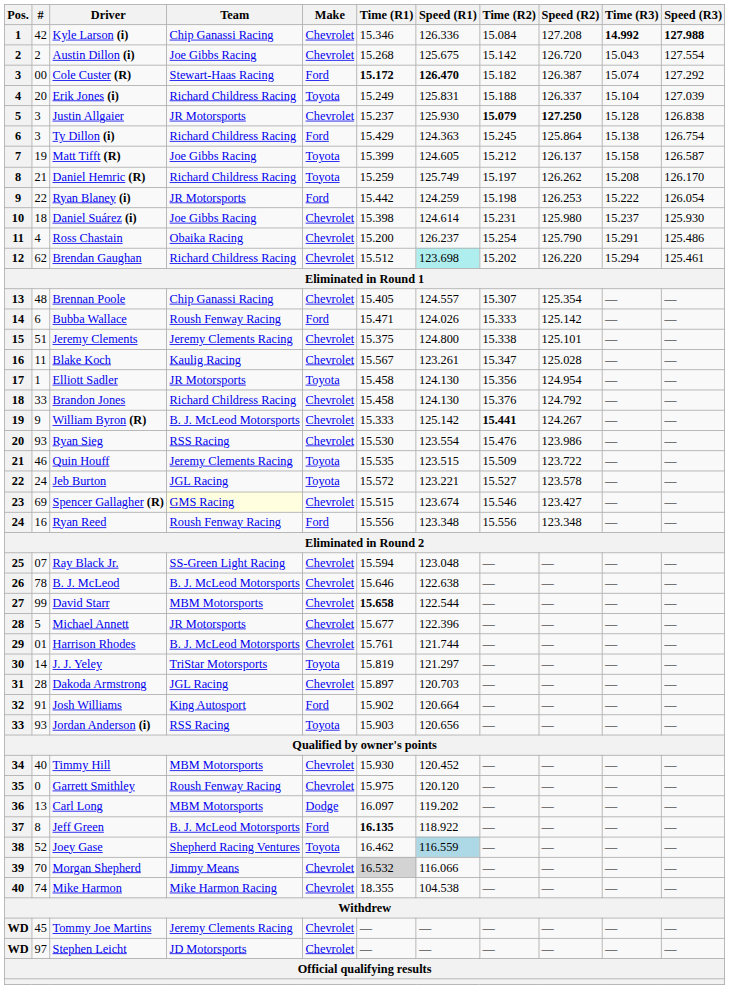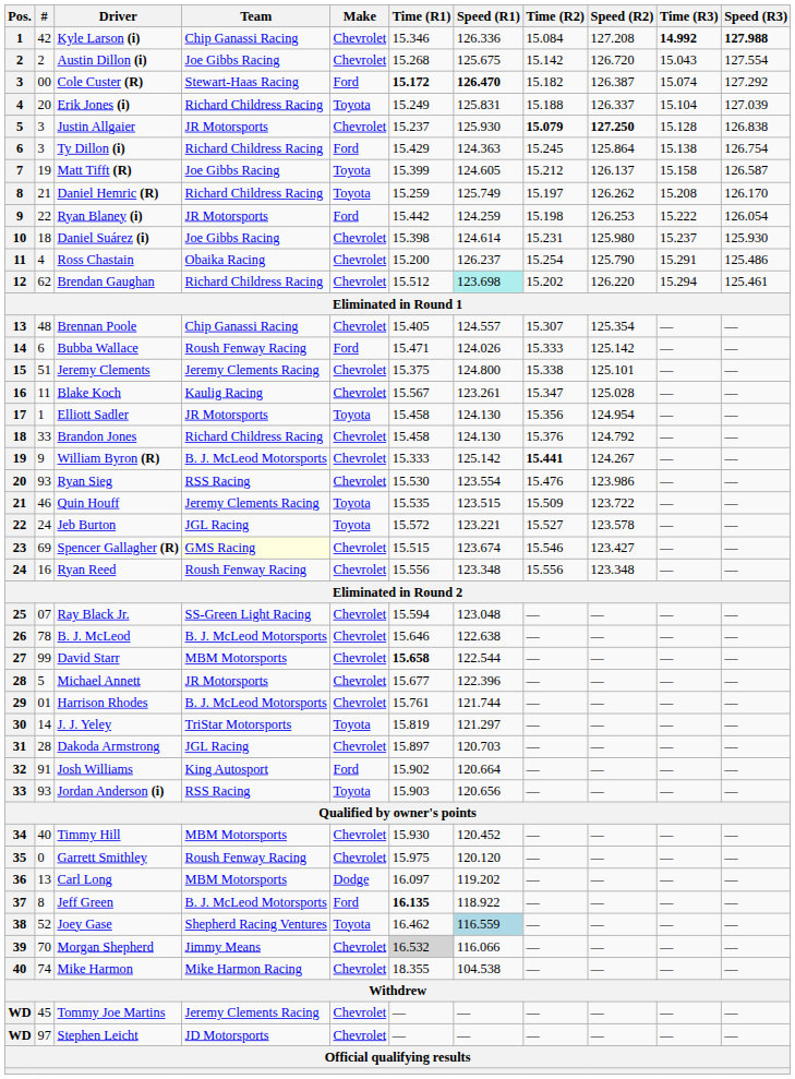 <table class="wikitable" style="font-size:95%">
 <tr>
 <th>Pos.</th>
 <th>#</th>
 <th>Driver</th>
 <th>Team</th>
 <th>Make</th>
 <th>Time (R1)</th>
 <th>Speed (R1)</th>
 <th>Time (R2)</th>
 <th>Speed (R2)</th>
 <th>Time (R3)</th>
 <th>Speed (R3)</th>
 </tr>
 <tr>
 <th>1</th>
 <td>42</td>
 <td><a href='#'>Kyle Larson</a> <strong>(i)</strong></td>
 <td><a href='#'>Chip Ganassi Racing</a></td>
 <td><a href='#'>Chevrolet</a></td>
 <td>15.346</td>
 <td>126.336</td>
 <td>15.084</td>
 <td>127.208</td>
 <td><strong>14.992</strong></td>
 <td><strong>127.988</strong></td>
 </tr>
 <tr>
 <th>2</th>
 <td>2</td>
 <td><a href='#'>Austin Dillon</a> <strong>(i)</strong></td>
 <td><a href='#'>Joe Gibbs Racing</a></td>
 <td><a href='#'>Chevrolet</a></td>
 <td>15.268</td>
 <td>125.675</td>
 <td>15.142</td>
 <td>126.720</td>
 <td>15.043</td>
 <td>127.554</td>
 </tr>
 <tr>
 <th>3</th>
 <td>00</td>
 <td><a href='#'>Cole Custer</a> <strong>(R)</strong></td>
 <td><a href='#'>Stewart-Haas Racing</a></td>
 <td><a href='#'>Ford</a></td>
 <td><strong>15.172</strong></td>
 <td><strong>126.470</strong></td>
 <td>15.182</td>
 <td>126.387</td>
 <td>15.074</td>
 <td>127.292</td>
 </tr>
 <tr>
 <th>4</th>
 <td>20</td>
 <td><a href='#'>Erik Jones</a> <strong>(i)</strong></td>
 <td><a href='#'>Richard Childress Racing</a></td>
 <td><a href='#'>Toyota</a></td>
 <td>15.249</td>
 <td>125.831</td>
 <td>15.188</td>
 <td>126.337</td>
 <td>15.104</td>
 <td>127.039</td>
 </tr>
 <tr>
 <th>5</th>
 <td>3</td>
 <td><a href='#'>Justin Allgaier</a></td>
 <td><a href='#'>JR Motorsports</a></td>
 <td><a href='#'>Chevrolet</a></td>
 <td>15.237</td>
 <td>125.930</td>
 <td><strong>15.079</strong></td>
 <td><strong>127.250</strong></td>
 <td>15.128</td>
 <td>126.838</td>
 </tr>
 <tr>
 <th>6</th>
 <td>3</td>
 <td><a href='#'>Ty Dillon</a> <strong>(i)</strong></td>
 <td><a href='#'>Richard Childress Racing</a></td>
 <td><a href='#'>Ford</a></td>
 <td>15.429</td>
 <td>124.363</td>
 <td>15.245</td>
 <td>125.864</td>
 <td>15.138</td>
 <td>126.754</td>
 </tr>
 <tr>
 <th>7</th>
 <td>19</td>
 <td><a href='#'>Matt Tifft</a> <strong>(R)</strong></td>
 <td><a href='#'>Joe Gibbs Racing</a></td>
 <td><a href='#'>Toyota</a></td>
 <td>15.399</td>
 <td>124.605</td>
 <td>15.212</td>
 <td>126.137</td>
 <td>15.158</td>
 <td>126.587</td>
 </tr>
 <tr>
 <th>8</th>
 <td>21</td>
 <td><a href='#'>Daniel Hemric</a> <strong>(R)</strong></td>
 <td><a href='#'>Richard Childress Racing</a></td>
 <td><a href='#'>Toyota</a></td>
 <td>15.259</td>
 <td>125.749</td>
 <td>15.197</td>
 <td>126.262</td>
 <td>15.208</td>
 <td>126.170</td>
 </tr>
 <tr>
 <th>9</th>
 <td>22</td>
 <td><a href='#'>Ryan Blaney</a> <strong>(i)</strong></td>
 <td><a href='#'>JR Motorsports</a></td>
 <td><a href='#'>Ford</a></td>
 <td>15.442</td>
 <td>124.259</td>
 <td>15.198</td>
 <td>126.253</td>
 <td>15.222</td>
 <td>126.054</td>
 </tr>
 <tr>
 <th>10</th>
 <td>18</td>
 <td><a href='#'>Daniel Suárez</a> <strong>(i)</strong></td>
 <td><a href='#'>Joe Gibbs Racing</a></td>
 <td><a href='#'>Chevrolet</a></td>
 <td>15.398</td>
 <td>124.614</td>
 <td>15.231</td>
 <td>125.980</td>
 <td>15.237</td>
 <td>125.930</td>
 </tr>
 <tr>
 <th>11</th>
 <td>4</td>
 <td><a href='#'>Ross Chastain</a></td>
 <td><a href='#'>Obaika Racing</a></td>
 <td><a href='#'>Chevrolet</a></td>
 <td>15.200</td>
 <td>126.237</td>
 <td>15.254</td>
 <td>125.790</td>
 <td>15.291</td>
 <td>125.486</td>
 </tr>
 <tr>
 <th>12</th>
 <td>62</td>
 <td><a href='#'>Brendan Gaughan</a></td>
 <td><a href='#'>Richard Childress Racing</a></td>
 <td><a href='#'>Chevrolet</a></td>
 <td>15.512</td>
 <td style="background: paleturquoise;">123.698</td>
 <td>15.202</td>
 <td>126.220</td>
 <td>15.294</td>
 <td>125.461</td>
 </tr>
 <tr>
 <th colspan="11">Eliminated in Round 1</th>
 </tr>
 <tr>
 <th>13</th>
 <td>48</td>
 <td><a href='#'>Brennan Poole</a></td>
 <td><a href='#'>Chip Ganassi Racing</a></td>
 <td><a href='#'>Chevrolet</a></td>
 <td>15.405</td>
 <td>124.557</td>
 <td>15.307</td>
 <td>125.354</td>
 <td>—</td>
 <td>—</td>
 </tr>
 <tr>
 <th>14</th>
 <td>6</td>
 <td><a href='#'>Bubba Wallace</a></td>
 <td><a href='#'>Roush Fenway Racing</a></td>
 <td><a href='#'>Ford</a></td>
 <td>15.471</td>
 <td>124.026</td>
 <td>15.333</td>
 <td>125.142</td>
 <td>—</td>
 <td>—</td>
 </tr>
 <tr>
 <th>15</th>
 <td>51</td>
 <td><a href='#'>Jeremy Clements</a></td>
 <td><a href='#'>Jeremy Clements Racing</a></td>
 <td><a href='#'>Chevrolet</a></td>
 <td>15.375</td>
 <td>124.800</td>
 <td>15.338</td>
 <td>125.101</td>
 <td>—</td>
 <td>—</td>
 </tr>
 <tr>
 <th>16</th>
 <td>11</td>
 <td><a href='#'>Blake Koch</a></td>
 <td><a href='#'>Kaulig Racing</a></td>
 <td><a href='#'>Chevrolet</a></td>
 <td>15.567</td>
 <td>123.261</td>
 <td>15.347</td>
 <td>125.028</td>
 <td>—</td>
 <td>—</td>
 </tr>
 <tr>
 <th>17</th>
 <td>1</td>
 <td><a href='#'>Elliott Sadler</a></td>
 <td><a href='#'>JR Motorsports</a></td>
 <td><a href='#'>Toyota</a></td>
 <td>15.458</td>
 <td>124.130</td>
 <td>15.356</td>
 <td>124.954</td>
 <td>—</td>
 <td>—</td>
 </tr>
 <tr>
 <th>18</th>
 <td>33</td>
 <td><a href='#'>Brandon Jones</a></td>
 <td><a href='#'>Richard Childress Racing</a></td>
 <td><a href='#'>Chevrolet</a></td>
 <td>15.458</td>
 <td>124.130</td>
 <td>15.376</td>
 <td>124.792</td>
 <td>—</td>
 <td>—</td>
 </tr>
 <tr>
 <th>19</th>
 <td>9</td>
 <td><a href='#'>William Byron</a> <strong>(R)</strong></td>
 <td><a href='#'>B. J. McLeod Motorsports</a></td>
 <td><a href='#'>Chevrolet</a></td>
 <td>15.333</td>
 <td>125.142</td>
 <td><strong>15.441</strong></td>
 <td>124.267</td>
 <td>—</td>
 <td>—</td>
 </tr>
 <tr>
 <th>20</th>
 <td>93</td>
 <td><a href='#'>Ryan Sieg</a></td>
 <td><a href='#'>RSS Racing</a></td>
 <td><a href='#'>Chevrolet</a></td>
 <td>15.530</td>
 <td>123.554</td>
 <td>15.476</td>
 <td>123.986</td>
 <td>—</td>
 <td>—</td>
 </tr>
 <tr>
 <th>21</th>
 <td>46</td>
 <td><a href='#'>Quin Houff</a></td>
 <td><a href='#'>Jeremy Clements Racing</a></td>
 <td><a href='#'>Toyota</a></td>
 <td>15.535</td>
 <td>123.515</td>
 <td>15.509</td>
 <td>123.722</td>
 <td>—</td>
 <td>—</td>
 </tr>
 <tr>
 <th>22</th>
 <td>24</td>
 <td><a href='#'>Jeb Burton</a></td>
 <td><a href='#'>JGL Racing</a></td>
 <td><a href='#'>Toyota</a></td>
 <td>15.572</td>
 <td>123.221</td>
 <td>15.527</td>
 <td>123.578</td>
 <td>—</td>
 <td>—</td>
 </tr>
 <tr>
 <th>23</th>
 <td>69</td>
 <td><a href='#'>Spencer Gallagher</a> <strong>(R)</strong></td>
 <td style="background: lightyellow;"><a href='#'>GMS Racing</a></td>
 <td><a href='#'>Chevrolet</a></td>
 <td>15.515</td>
 <td>123.674</td>
 <td>15.546</td>
 <td>123.427</td>
 <td>—</td>
 <td>—</td>
 </tr>
 <tr>
 <th>24</th>
 <td>16</td>
 <td><a href='#'>Ryan Reed</a></td>
 <td><a href='#'>Roush Fenway Racing</a></td>
-<td><a href='#'>Ford</a></td>
+<td><a href='#'>Chevrolet</a></td>
 <td>15.556</td>
 <td>123.348</td>
 <td>15.556</td>
 <td>123.348</td>
 <td>—</td>
 <td>—</td>
 </tr>
 <tr>
 <th colspan="11">Eliminated in Round 2</th>
 </tr>
 <tr>
 <th>25</th>
 <td>07</td>
 <td><a href='#'>Ray Black Jr.</a></td>
 <td><a href='#'>SS-Green Light Racing</a></td>
 <td><a href='#'>Chevrolet</a></td>
 <td>15.594</td>
 <td>123.048</td>
 <td>—</td>
 <td>—</td>
 <td>—</td>
 <td>—</td>
 </tr>
 <tr>
 <th>26</th>
 <td>78</td>
 <td><a href='#'>B. J. McLeod</a></td>
 <td><a href='#'>B. J. McLeod Motorsports</a></td>
 <td><a href='#'>Chevrolet</a></td>
 <td>15.646</td>
 <td>122.638</td>
 <td>—</td>
 <td>—</td>
 <td>—</td>
 <td>—</td>
 </tr>
 <tr>
 <th>27</th>
 <td>99</td>
 <td><a href='#'>David Starr</a></td>
 <td><a href='#'>MBM Motorsports</a></td>
 <td><a href='#'>Chevrolet</a></td>
 <td><strong>15.658</strong></td>
 <td>122.544</td>
 <td>—</td>
 <td>—</td>
 <td>—</td>
 <td>—</td>
 </tr>
 <tr>
 <th>28</th>
 <td>5</td>
 <td><a href='#'>Michael Annett</a></td>
 <td><a href='#'>JR Motorsports</a></td>
 <td><a href='#'>Chevrolet</a></td>
 <td>15.677</td>
 <td>122.396</td>
 <td>—</td>
 <td>—</td>
 <td>—</td>
 <td>—</td>
 </tr>
 <tr>
 <th>29</th>
 <td>01</td>
 <td><a href='#'>Harrison Rhodes</a></td>
 <td><a href='#'>B. J. McLeod Motorsports</a></td>
 <td><a href='#'>Chevrolet</a></td>
 <td>15.761</td>
 <td>121.744</td>
 <td>—</td>
 <td>—</td>
 <td>—</td>
 <td>—</td>
 </tr>
 <tr>
 <th>30</th>
 <td>14</td>
 <td><a href='#'>J. J. Yeley</a></td>
 <td><a href='#'>TriStar Motorsports</a></td>
 <td><a href='#'>Toyota</a></td>
 <td>15.819</td>
 <td>121.297</td>
 <td>—</td>
 <td>—</td>
 <td>—</td>
 <td>—</td>
 </tr>
 <tr>
 <th>31</th>
 <td>28</td>
 <td><a href='#'>Dakoda Armstrong</a></td>
 <td><a href='#'>JGL Racing</a></td>
 <td><a href='#'>Chevrolet</a></td>
 <td>15.897</td>
 <td>120.703</td>
 <td>—</td>
 <td>—</td>
 <td>—</td>
 <td>—</td>
 </tr>
 <tr>
 <th>32</th>
 <td>91</td>
 <td><a href='#'>Josh Williams</a></td>
 <td><a href='#'>King Autosport</a></td>
 <td><a href='#'>Ford</a></td>
 <td>15.902</td>
 <td>120.664</td>
 <td>—</td>
 <td>—</td>
 <td>—</td>
 <td>—</td>
 </tr>
 <tr>
 <th>33</th>
 <td>93</td>
 <td><a href='#'>Jordan Anderson</a> <strong>(i)</strong></td>
 <td><a href='#'>RSS Racing</a></td>
 <td><a href='#'>Toyota</a></td>
 <td>15.903</td>
 <td>120.656</td>
 <td>—</td>
 <td>—</td>
 <td>—</td>
 <td>—</td>
 </tr>
 <tr>
 <th colspan="11">Qualified by owner's points</th>
 </tr>
 <tr>
 <th>34</th>
 <td>40</td>
 <td><a href='#'>Timmy Hill</a></td>
 <td><a href='#'>MBM Motorsports</a></td>
 <td><a href='#'>Chevrolet</a></td>
 <td>15.930</td>
 <td>120.452</td>
 <td>—</td>
 <td>—</td>
 <td>—</td>
 <td>—</td>
 </tr>
 <tr>
 <th>35</th>
 <td>0</td>
 <td><a href='#'>Garrett Smithley</a></td>
 <td><a href='#'>Roush Fenway Racing</a></td>
 <td><a href='#'>Chevrolet</a></td>
 <td>15.975</td>
 <td>120.120</td>
 <td>—</td>
 <td>—</td>
 <td>—</td>
 <td>—</td>
 </tr>
 <tr>
 <th>36</th>
 <td>13</td>
 <td><a href='#'>Carl Long</a></td>
 <td><a href='#'>MBM Motorsports</a></td>
 <td><a href='#'>Dodge</a></td>
 <td>16.097</td>
 <td>119.202</td>
 <td>—</td>
 <td>—</td>
 <td>—</td>
 <td>—</td>
 </tr>
 <tr>
 <th>37</th>
 <td>8</td>
 <td><a href='#'>Jeff Green</a></td>
 <td><a href='#'>B. J. McLeod Motorsports</a></td>
 <td><a href='#'>Ford</a></td>
 <td><strong>16.135</strong></td>
 <td>118.922</td>
 <td>—</td>
 <td>—</td>
 <td>—</td>
 <td>—</td>
 </tr>
 <tr>
 <th>38</th>
 <td>52</td>
 <td><a href='#'>Joey Gase</a></td>
 <td><a href='#'>Shepherd Racing Ventures</a></td>
 <td><a href='#'>Toyota</a></td>
 <td>16.462</td>
 <td style="background: lightblue;">116.559</td>
 <td>—</td>
 <td>—</td>
 <td>—</td>
 <td>—</td>
 </tr>
 <tr>
 <th>39</th>
 <td>70</td>
 <td><a href='#'>Morgan Shepherd</a></td>
 <td><a href='#'>Jimmy Means</a></td>
 <td><a href='#'>Chevrolet</a></td>
 <td style="background: lightgrey;">16.532</td>
 <td>116.066</td>
 <td>—</td>
 <td>—</td>
 <td>—</td>
 <td>—</td>
 </tr>
 <tr>
 <th>40</th>
 <td>74</td>
 <td><a href='#'>Mike Harmon</a></td>
 <td><a href='#'>Mike Harmon Racing</a></td>
 <td><a href='#'>Chevrolet</a></td>
 <td>18.355</td>
 <td>104.538</td>
 <td>—</td>
 <td>—</td>
 <td>—</td>
 <td>—</td>
 </tr>
 <tr>
 <th colspan="11">Withdrew</th>
 </tr>
 <tr>
 <th>WD</th>
 <td>45</td>
 <td><a href='#'>Tommy Joe Martins</a></td>
 <td><a href='#'>Jeremy Clements Racing</a></td>
 <td><a href='#'>Chevrolet</a></td>
 <td>—</td>
 <td>—</td>
 <td>—</td>
 <td>—</td>
 <td>—</td>
 <td>—</td>
 </tr>
 <tr>
 <th>WD</th>
 <td>97</td>
 <td><a href='#'>Stephen Leicht</a></td>
 <td><a href='#'>JD Motorsports</a></td>
 <td><a href='#'>Chevrolet</a></td>
 <td>—</td>
 <td>—</td>
 <td>—</td>
 <td>—</td>
 <td>—</td>
 <td>—</td>
 </tr>
 <tr>
 <th colspan="11">Official qualifying results</th>
 </tr>
 <tr>
 <th colspan="11"></th>
 </tr>
 </table>
